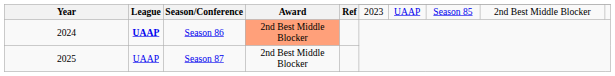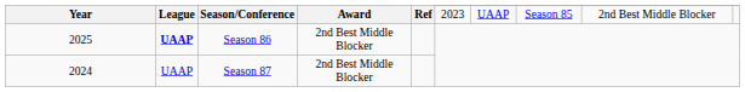 <table class="wikitable sortable" style="text-align:center" width="80%">
 <tr>
 <th style="width:200px;" rowspan="2">Year</th>
 <th style="width:50px;" rowspan="2">League</th>
 <th style="width:50px;" rowspan="2">Season/Conference</th>
 <th style="width:150px;" rowspan="2">Award</th>
 <th style="width:25px;" rowspan="2">Ref</th>
 </tr>
 <tr align=center>
 <td>2023</td>
 <td><a href='#'> UAAP</a></td>
 <td><a href='#'>Season 85</a></td>
 <td>2nd Best Middle Blocker</td>
 <td></td>
 </tr>
 <tr align=center>
-<td>2024</td>
+<td>2025</td>
 <td><strong><a href='#'>UAAP</a></strong></td>
 <td><a href='#'>Season 86</a></td>
-<td style="background: lightsalmon;">2nd Best Middle Blocker</td>
+<td>2nd Best Middle Blocker</td>
 <td></td>
 </tr>
 <tr align=center>
-<td>2025</td>
+<td>2024</td>
 <td><a href='#'>UAAP</a></td>
 <td><a href='#'>Season 87</a></td>
 <td>2nd Best Middle Blocker</td>
 <td></td>
 </tr>
 </table>
